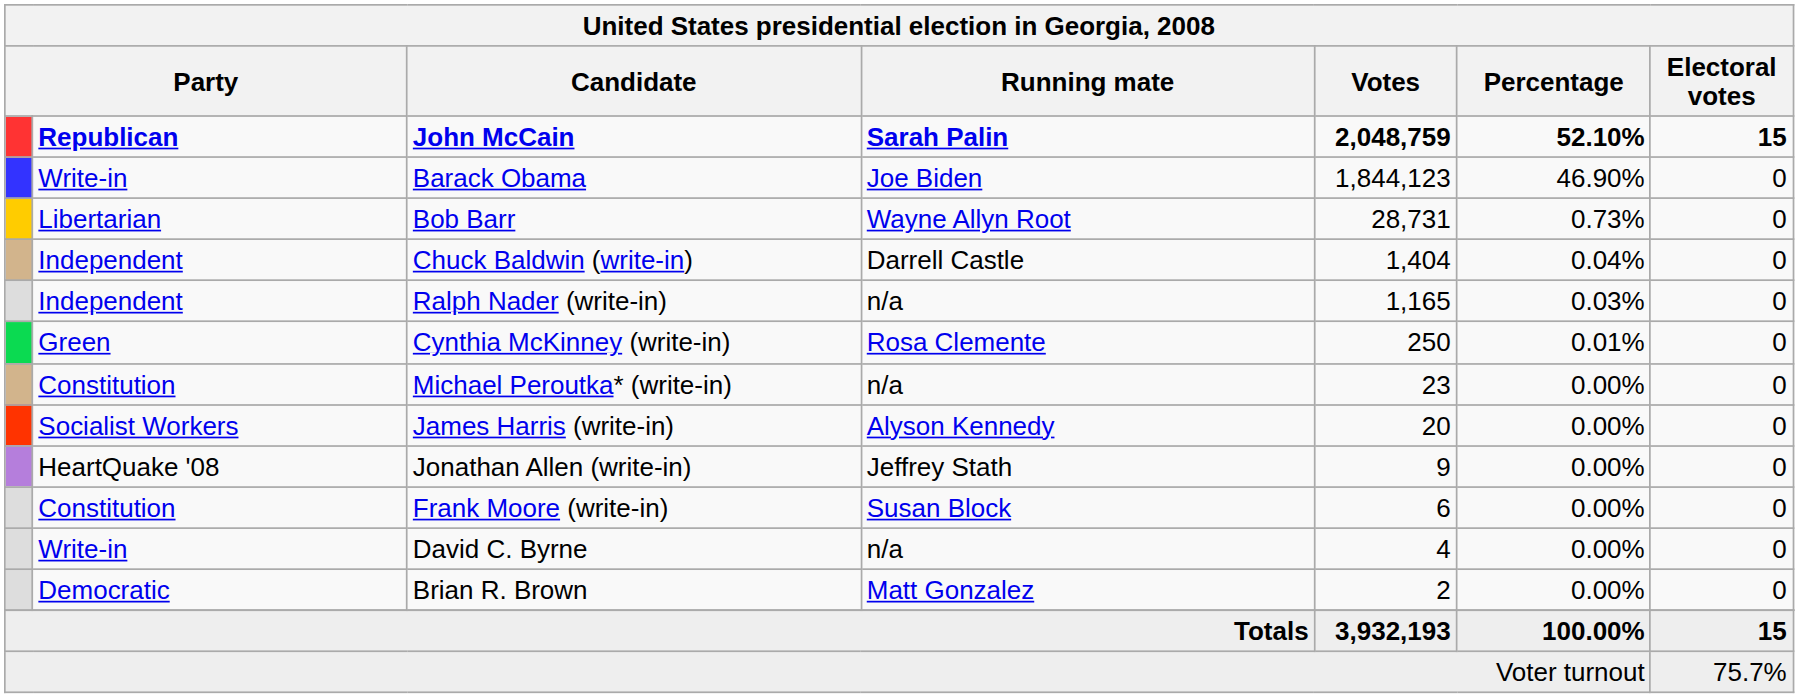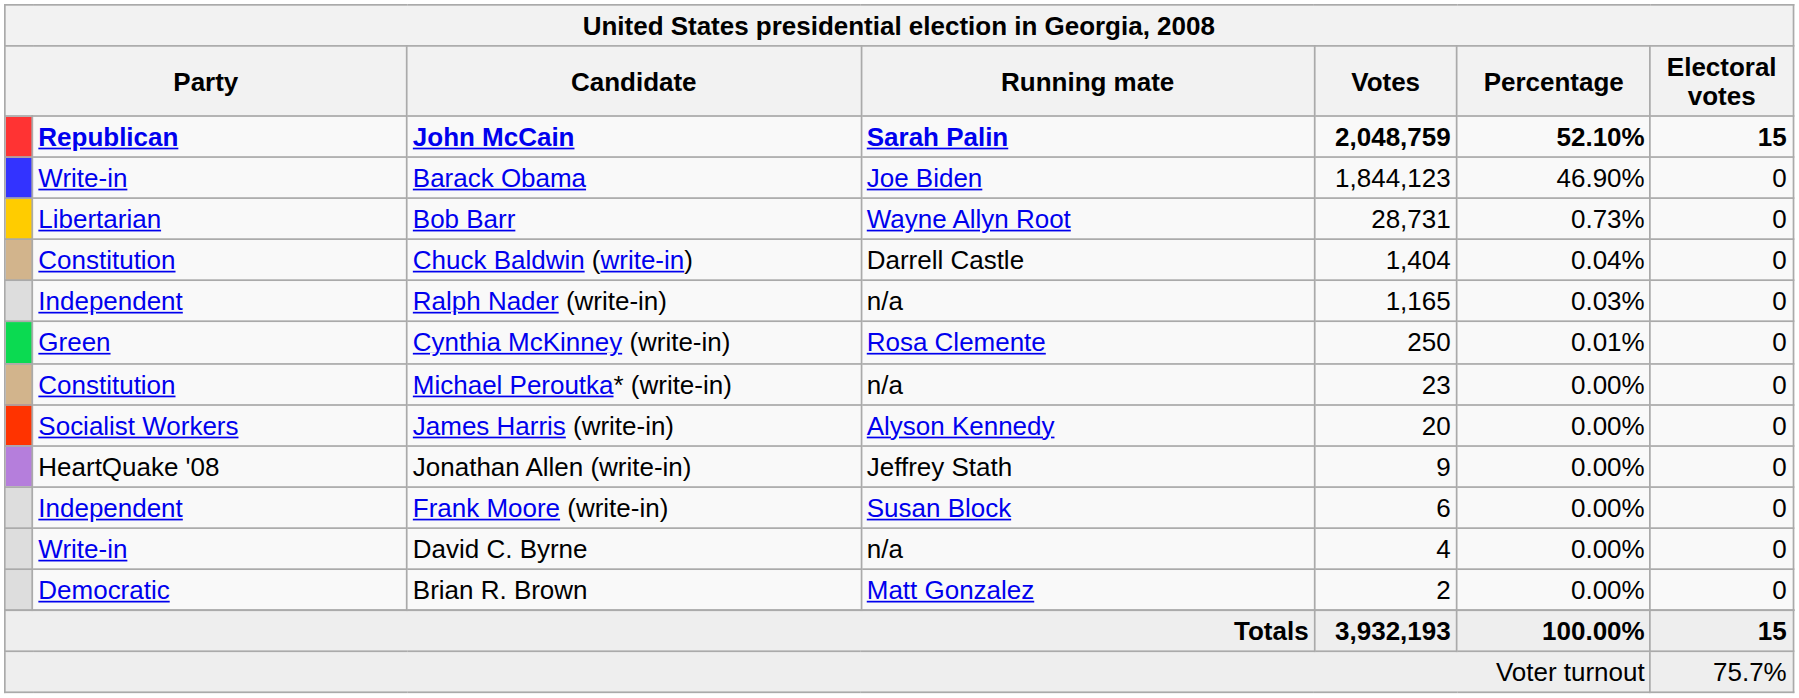 <table class="wikitable" style="font-size: 95%;">
 <tr>
 <th colspan="7">United States presidential election in Georgia, 2008</th>
 </tr>
 <tr>
 <th colspan="2" style="width: 15em">Party</th>
 <th style="width: 17em">Candidate</th>
 <th style="width: 17em">Running mate</th>
 <th style="width: 5em">Votes</th>
 <th style="width: 7em">Percentage</th>
 <th style="width: 5em">Electoral votes</th>
 </tr>
 <tr>
 <th style="background-color:#FF3333; width: 3px"></th>
 <td style="width: 130px"><strong><a href='#'>Republican</a></strong></td>
 <td><strong><a href='#'>John McCain</a></strong></td>
 <td><strong><a href='#'>Sarah Palin</a></strong></td>
 <td align="right"><strong>2,048,759</strong></td>
 <td align="right"><strong>52.10%</strong></td>
 <td align="right"><strong>15</strong></td>
 </tr>
 <tr>
 <th style="background-color:#3333FF; width: 3px"></th>
 <td style="width: 130px"><a href='#'>Write-in</a></td>
 <td><a href='#'>Barack Obama</a></td>
 <td><a href='#'>Joe Biden</a></td>
 <td align="right">1,844,123</td>
 <td align="right">46.90%</td>
 <td align="right">0</td>
 </tr>
 <tr>
 <th style="background-color:#FFCC00; width: 3px"></th>
 <td style="width: 130px"><a href='#'>Libertarian</a></td>
 <td><a href='#'>Bob Barr</a></td>
 <td><a href='#'>Wayne Allyn Root</a></td>
 <td align="right">28,731</td>
 <td align="right">0.73%</td>
 <td align="right">0</td>
 </tr>
 <tr>
 <th style="background-color:#D2B48C; width: 3px"></th>
-<td style="width: 130px"><a href='#'>Independent</a></td>
+<td style="width: 130px"><a href='#'>Constitution</a></td>
 <td><a href='#'>Chuck Baldwin</a> (<a href='#'>write-in</a>)</td>
 <td>Darrell Castle</td>
 <td align="right">1,404</td>
 <td align="right">0.04%</td>
 <td align="right">0</td>
 </tr>
 <tr>
 <th style="background-color:#DDDDDD; width: 3px"></th>
 <td style="width: 130px"><a href='#'>Independent</a></td>
 <td><a href='#'>Ralph Nader</a> (write-in)</td>
 <td>n/a</td>
 <td align="right">1,165</td>
 <td align="right">0.03%</td>
 <td align="right">0</td>
 </tr>
 <tr>
 <th style="background-color:#0BDA51; width: 3px"></th>
 <td style="width: 130px"><a href='#'>Green</a></td>
 <td><a href='#'>Cynthia McKinney</a> (write-in)</td>
 <td><a href='#'>Rosa Clemente</a></td>
 <td align="right">250</td>
 <td align="right">0.01%</td>
 <td align="right">0</td>
 </tr>
 <tr>
 <th style="background-color:#D2B48C; width: 3px"></th>
 <td style="width: 130px"><a href='#'>Constitution</a></td>
 <td><a href='#'>Michael Peroutka</a>* (write-in)</td>
 <td>n/a</td>
 <td align="right">23</td>
 <td align="right">0.00%</td>
 <td align="right">0</td>
 </tr>
 <tr>
 <th style="background-color:#FF3300; width: 3px"></th>
 <td style="width: 130px"><a href='#'>Socialist Workers</a></td>
 <td><a href='#'>James Harris</a> (write-in)</td>
 <td><a href='#'>Alyson Kennedy</a></td>
 <td align="right">20</td>
 <td align="right">0.00%</td>
 <td align="right">0</td>
 </tr>
 <tr>
 <th style="background-color:#B57EDC; width: 3px"></th>
 <td style="width: 130px">HeartQuake '08</td>
 <td>Jonathan Allen (write-in)</td>
 <td>Jeffrey Stath</td>
 <td align="right">9</td>
 <td align="right">0.00%</td>
 <td align="right">0</td>
 </tr>
 <tr>
 <th style="background-color:#DDDDDD; width: 3px"></th>
-<td style="width: 130px"><a href='#'>Constitution</a></td>
+<td style="width: 130px"><a href='#'>Independent</a></td>
 <td><a href='#'>Frank Moore</a> (write-in)</td>
 <td><a href='#'>Susan Block</a></td>
 <td align="right">6</td>
 <td align="right">0.00%</td>
 <td align="right">0</td>
 </tr>
 <tr>
 <th style="background-color:#DDDDDD; width: 3px"></th>
 <td style="width: 130px"><a href='#'>Write-in</a></td>
 <td>David C. Byrne</td>
 <td>n/a</td>
 <td align="right">4</td>
 <td align="right">0.00%</td>
 <td align="right">0</td>
 </tr>
 <tr>
 <th style="background-color:#DDDDDD; width: 3px"></th>
 <td style="width: 130px"><a href='#'>Democratic</a></td>
 <td>Brian R. Brown</td>
 <td><a href='#'>Matt Gonzalez</a></td>
 <td align="right">2</td>
 <td align="right">0.00%</td>
 <td align="right">0</td>
 </tr>
 <tr>
 </tr>
 <tr bgcolor="#EEEEEE">
 <td colspan="4" align="right"><strong>Totals</strong></td>
 <td align="right"><strong>3,932,193</strong></td>
 <td align="right"><strong>100.00%</strong></td>
 <td align="right"><strong>15</strong></td>
 </tr>
 <tr bgcolor="#EEEEEE">
 <td colspan="6" align="right">Voter turnout</td>
 <td colspan="1" align="right">75.7%</td>
 </tr>
 </table>
